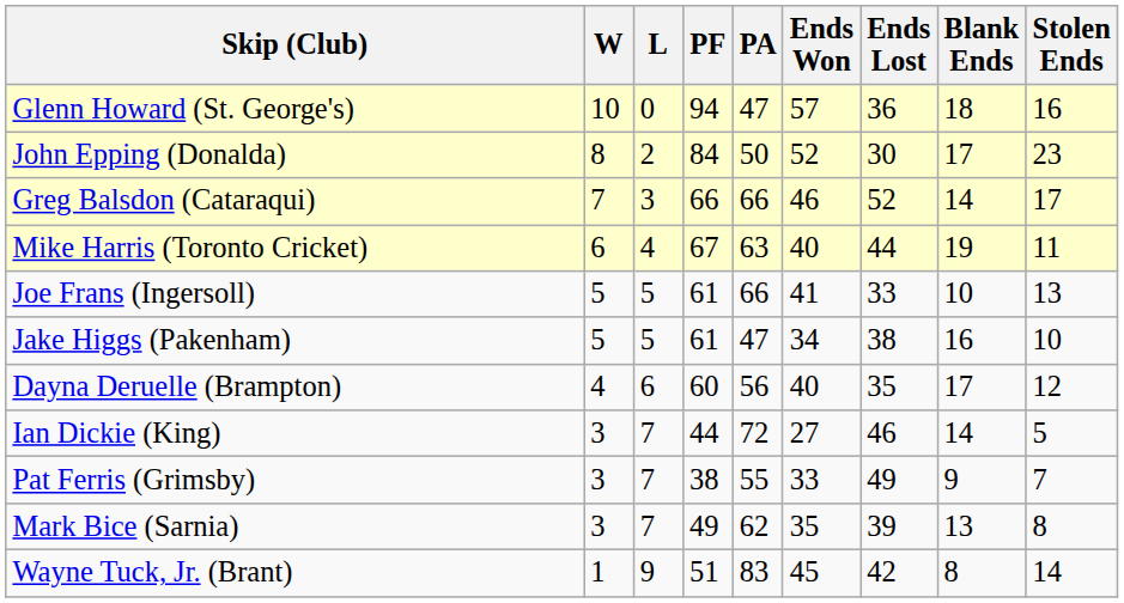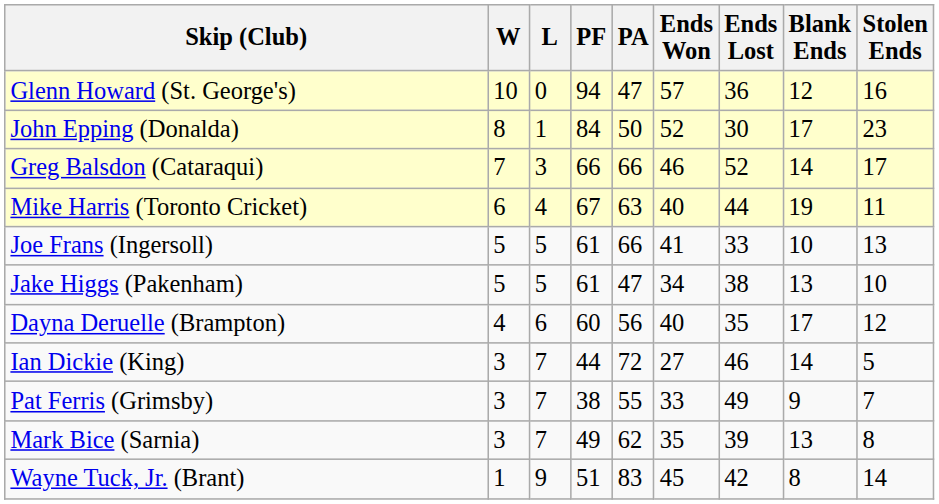 <table class="wikitable">
 <tr>
 <th width=320px>Skip (Club)</th>
 <th width=20px>W</th>
 <th width=20px>L</th>
 <th width=20px>PF</th>
 <th width=20px>PA</th>
 <th width=20px>Ends <br> Won</th>
 <th width=20px>Ends <br> Lost</th>
 <th width=20px>Blank <br> Ends</th>
 <th width=20px>Stolen <br> Ends<br></th>
 </tr>
 <tr bgcolor=#ffffcc>
 <td><a href='#'>Glenn Howard</a> (St. George's)</td>
 <td>10</td>
 <td>0</td>
 <td>94</td>
 <td>47</td>
 <td>57</td>
 <td>36</td>
-<td>18</td>
+<td>12</td>
 <td>16</td>
 </tr>
 <tr bgcolor=#ffffcc>
 <td><a href='#'>John Epping</a> (Donalda)</td>
 <td>8</td>
-<td>2</td>
+<td>1</td>
 <td>84</td>
 <td>50</td>
 <td>52</td>
 <td>30</td>
 <td>17</td>
 <td>23</td>
 </tr>
 <tr bgcolor=#ffffcc>
 <td><a href='#'>Greg Balsdon</a> (Cataraqui)</td>
 <td>7</td>
 <td>3</td>
 <td>66</td>
 <td>66</td>
 <td>46</td>
 <td>52</td>
 <td>14</td>
 <td>17</td>
 </tr>
 <tr bgcolor=#ffffcc>
 <td><a href='#'>Mike Harris</a> (Toronto Cricket)</td>
 <td>6</td>
 <td>4</td>
 <td>67</td>
 <td>63</td>
 <td>40</td>
 <td>44</td>
 <td>19</td>
 <td>11</td>
 </tr>
 <tr>
 <td><a href='#'>Joe Frans</a> (Ingersoll)</td>
 <td>5</td>
 <td>5</td>
 <td>61</td>
 <td>66</td>
 <td>41</td>
 <td>33</td>
 <td>10</td>
 <td>13</td>
 </tr>
 <tr>
 <td><a href='#'>Jake Higgs</a> (Pakenham)</td>
 <td>5</td>
 <td>5</td>
 <td>61</td>
 <td>47</td>
 <td>34</td>
 <td>38</td>
-<td>16</td>
+<td>13</td>
 <td>10</td>
 </tr>
 <tr>
 <td><a href='#'>Dayna Deruelle</a> (Brampton)</td>
 <td>4</td>
 <td>6</td>
 <td>60</td>
 <td>56</td>
 <td>40</td>
 <td>35</td>
 <td>17</td>
 <td>12</td>
 </tr>
 <tr>
 <td><a href='#'>Ian Dickie</a> (King)</td>
 <td>3</td>
 <td>7</td>
 <td>44</td>
 <td>72</td>
 <td>27</td>
 <td>46</td>
 <td>14</td>
 <td>5</td>
 </tr>
 <tr>
 <td><a href='#'>Pat Ferris</a> (Grimsby)</td>
 <td>3</td>
 <td>7</td>
 <td>38</td>
 <td>55</td>
 <td>33</td>
 <td>49</td>
 <td>9</td>
 <td>7</td>
 </tr>
 <tr>
 <td><a href='#'>Mark Bice</a> (Sarnia)</td>
 <td>3</td>
 <td>7</td>
 <td>49</td>
 <td>62</td>
 <td>35</td>
 <td>39</td>
 <td>13</td>
 <td>8</td>
 </tr>
 <tr>
 <td><a href='#'>Wayne Tuck, Jr.</a> (Brant)</td>
 <td>1</td>
 <td>9</td>
 <td>51</td>
 <td>83</td>
 <td>45</td>
 <td>42</td>
 <td>8</td>
 <td>14</td>
 </tr>
 </table>
